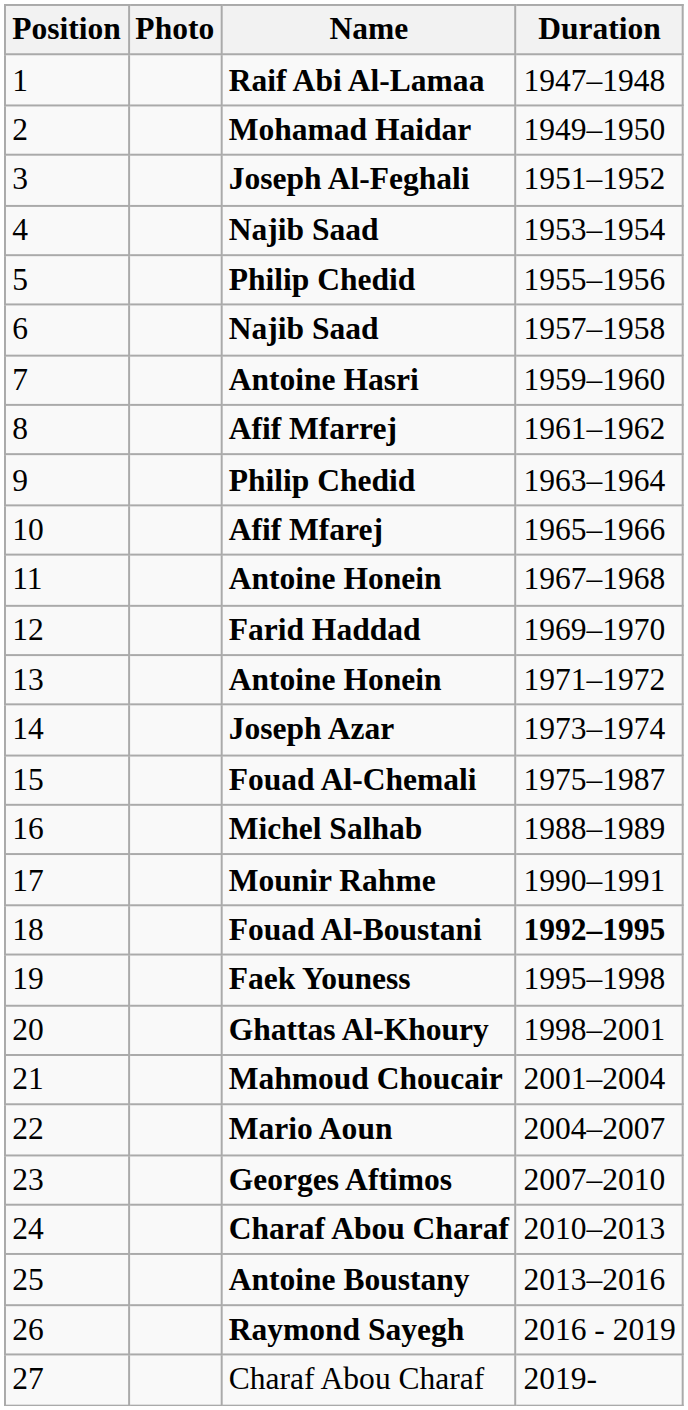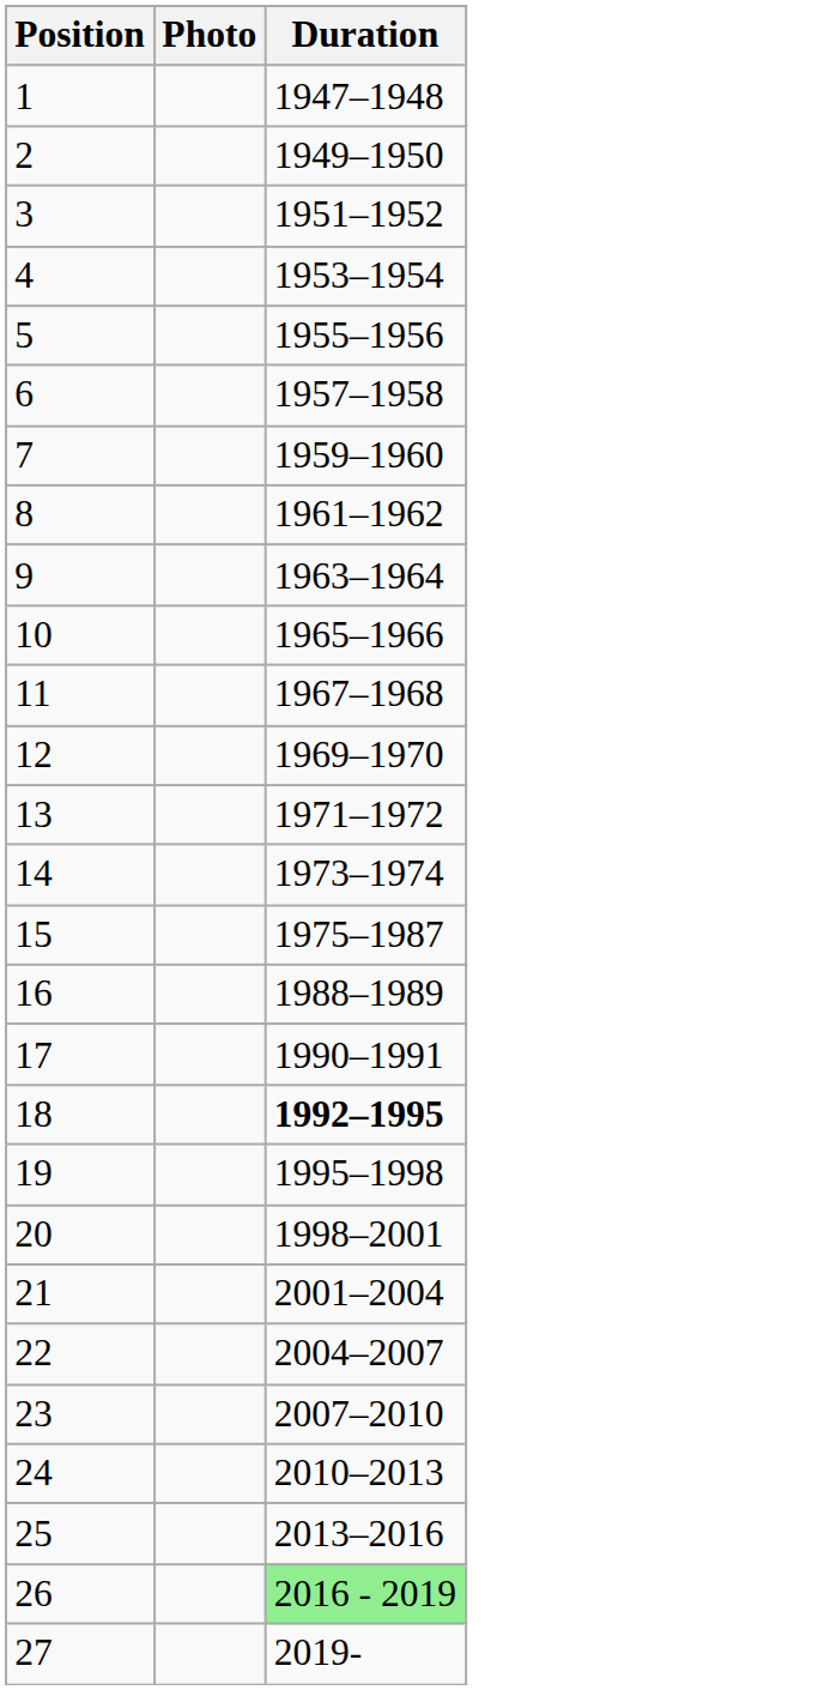 <table class="wikitable" heights="50">
 <tr>
 <th>Position</th>
 <th>Photo</th>
-<th>Name</th>
 <th>Duration</th>
 </tr>
 <tr>
 <td>1</td>
 <td></td>
-<td><strong>Raif Abi Al-Lamaa</strong></td>
 <td>1947–1948</td>
 </tr>
 <tr>
 <td>2</td>
 <td></td>
-<td><strong>Mohamad Haidar</strong></td>
 <td>1949–1950</td>
 </tr>
 <tr>
 <td>3</td>
 <td></td>
-<td><strong>Joseph Al-Feghali</strong></td>
 <td>1951–1952</td>
 </tr>
 <tr>
 <td>4</td>
 <td></td>
-<td><strong>Najib Saad</strong></td>
 <td>1953–1954</td>
 </tr>
 <tr>
 <td>5</td>
 <td></td>
-<td><strong>Philip Chedid</strong></td>
 <td>1955–1956</td>
 </tr>
 <tr>
 <td>6</td>
 <td></td>
-<td><strong>Najib Saad</strong></td>
 <td>1957–1958</td>
 </tr>
 <tr>
 <td>7</td>
 <td></td>
-<td><strong>Antoine Hasri</strong></td>
 <td>1959–1960</td>
 </tr>
 <tr>
 <td>8</td>
 <td></td>
-<td><strong>Afif Mfarrej</strong></td>
 <td>1961–1962</td>
 </tr>
 <tr>
 <td>9</td>
 <td></td>
-<td><strong>Philip Chedid</strong></td>
 <td>1963–1964</td>
 </tr>
 <tr>
 <td>10</td>
 <td></td>
-<td><strong>Afif Mfarej</strong></td>
 <td>1965–1966</td>
 </tr>
 <tr>
 <td>11</td>
 <td></td>
-<td><strong>Antoine Honein</strong></td>
 <td>1967–1968</td>
 </tr>
 <tr>
 <td>12</td>
 <td></td>
-<td><strong>Farid Haddad</strong></td>
 <td>1969–1970</td>
 </tr>
 <tr>
 <td>13</td>
 <td></td>
-<td><strong>Antoine Honein</strong></td>
 <td>1971–1972</td>
 </tr>
 <tr>
 <td>14</td>
 <td></td>
-<td><strong>Joseph Azar</strong></td>
 <td>1973–1974</td>
 </tr>
 <tr>
 <td>15</td>
 <td></td>
-<td><strong>Fouad Al-Chemali</strong></td>
 <td>1975–1987</td>
 </tr>
 <tr>
 <td>16</td>
 <td></td>
-<td><strong>Michel Salhab</strong></td>
 <td>1988–1989</td>
 </tr>
 <tr>
 <td>17</td>
 <td></td>
-<td><strong>Mounir Rahme</strong></td>
 <td>1990–1991</td>
 </tr>
 <tr>
 <td>18</td>
 <td></td>
-<td><strong>Fouad Al-Boustani</strong></td>
 <td><strong>1992–1995</strong></td>
 </tr>
 <tr>
 <td>19</td>
 <td></td>
-<td><strong>Faek Youness</strong></td>
 <td>1995–1998</td>
 </tr>
 <tr>
 <td>20</td>
 <td></td>
-<td><strong>Ghattas Al-Khoury</strong></td>
 <td>1998–2001</td>
 </tr>
 <tr>
 <td>21</td>
 <td></td>
-<td><strong>Mahmoud Choucair</strong></td>
 <td>2001–2004</td>
 </tr>
 <tr>
 <td>22</td>
 <td></td>
-<td><strong>Mario Aoun</strong></td>
 <td>2004–2007</td>
 </tr>
 <tr>
 <td>23</td>
 <td></td>
-<td><strong>Georges Aftimos</strong></td>
 <td>2007–2010</td>
 </tr>
 <tr>
 <td>24</td>
 <td></td>
-<td><strong>Charaf Abou Charaf</strong></td>
 <td>2010–2013</td>
 </tr>
 <tr>
 <td>25</td>
 <td></td>
-<td><strong>Antoine Boustany</strong></td>
 <td>2013–2016</td>
 </tr>
 <tr>
 <td>26</td>
 <td></td>
-<td><strong>Raymond Sayegh</strong></td>
-<td>2016 - 2019</td>
+<td style="background: lightgreen;">2016 - 2019</td>
 </tr>
 <tr>
 <td>27</td>
 <td></td>
-<td>Charaf Abou Charaf</td>
 <td>2019-</td>
 </tr>
 </table>
